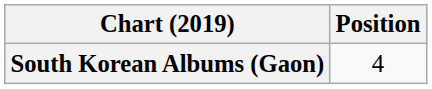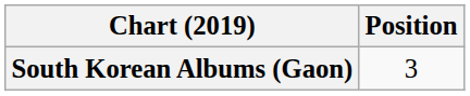 <table class="wikitable plainrowheaders" style="text-align:center">
 <tr>
 <th scope="col">Chart (2019)</th>
 <th scope="col">Position</th>
 </tr>
 <tr>
 <th scope="row">South Korean Albums (Gaon)</th>
-<td>4</td>
+<td>3</td>
 </tr>
 </table>
